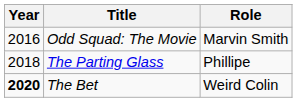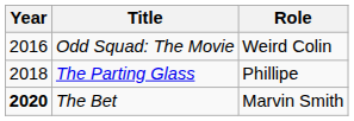 <table class="wikitable sortable">
 <tr>
 <th>Year</th>
 <th>Title</th>
 <th>Role</th>
 </tr>
 <tr>
 <td>2016</td>
 <td data-sort-value="Odd Squad: The Movie"><em>Odd Squad: The Movie</em></td>
-<td>Marvin Smith</td>
+<td>Weird Colin</td>
 </tr>
 <tr>
 <td>2018</td>
 <td data-sort-value="Parting Glass, The"><em><a href='#'>The Parting Glass</a></em></td>
 <td>Phillipe</td>
 </tr>
 <tr>
 <td><strong>2020</strong></td>
 <td data-sort-value="Bet, The"><em>The Bet</em></td>
-<td>Weird Colin</td>
+<td>Marvin Smith</td>
 </tr>
 </table>
